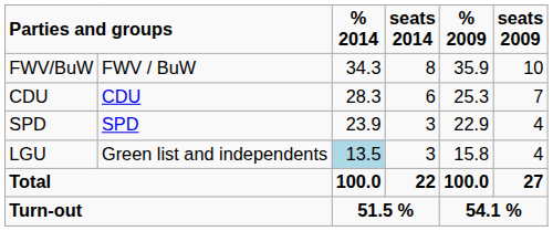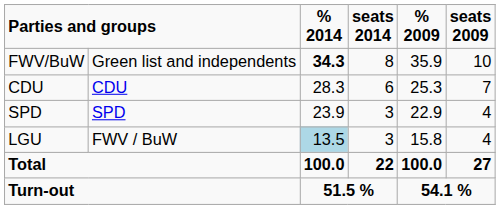 <table class="wikitable">
 <tr>
 <td colspan="2"><strong>Parties and groups</strong></td>
 <td align="center"><strong>%<br>2014</strong></td>
 <td align="center"><strong>seats<br>2014</strong></td>
 <td align="center"><strong>%<br>2009</strong></td>
 <td align="Center"><strong>seats<br>2009</strong></td>
 </tr>
 <tr --->
 <td>FWV/BuW</td>
-<td>FWV / BuW</td>
-<td align="right">34.3</td>
+<td>Green list and independents</td>
+<td align="right"><strong>34.3</strong></td>
 <td align="right">8</td>
 <td align="right">35.9</td>
 <td align="right">10</td>
 </tr>
 <tr --->
 <td>CDU</td>
 <td><a href='#'>CDU</a></td>
 <td align="right">28.3</td>
 <td align="right">6</td>
 <td align="right">25.3</td>
 <td align="right">7</td>
 </tr>
 <tr --->
 <td>SPD</td>
 <td><a href='#'>SPD</a></td>
 <td align="right">23.9</td>
 <td align="right">3</td>
 <td align="right">22.9</td>
 <td align="right">4</td>
 </tr>
 <tr --->
 <td>LGU</td>
-<td>Green list and independents</td>
+<td>FWV / BuW</td>
 <td align="right" style="background: lightblue;">13.5</td>
 <td align="right">3</td>
 <td align="right">15.8</td>
 <td align="right">4</td>
 </tr>
 <tr --->
 <td colspan="2"><strong>Total</strong></td>
 <td align="right"><strong>100.0</strong></td>
 <td align="right"><strong>22</strong></td>
 <td align="right"><strong>100.0</strong></td>
 <td align="right"><strong>27</strong></td>
 </tr>
 <tr -- class="hintergrundfarbe5">
 <td colspan="2"><strong>Turn-out</strong></td>
 <td colspan="2" align="center"><strong>51.5 %</strong></td>
 <td colspan="2" align="center"><strong>54.1 %</strong></td>
 </tr>
 </table>
